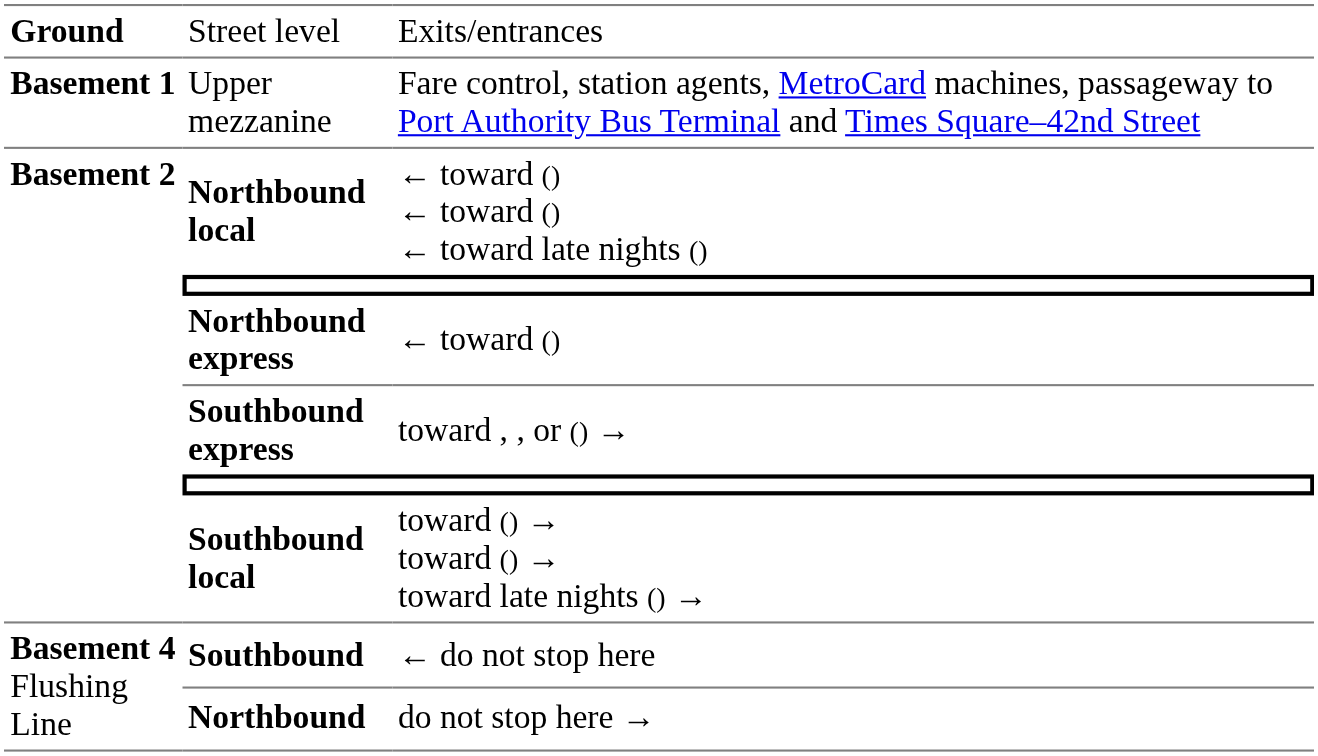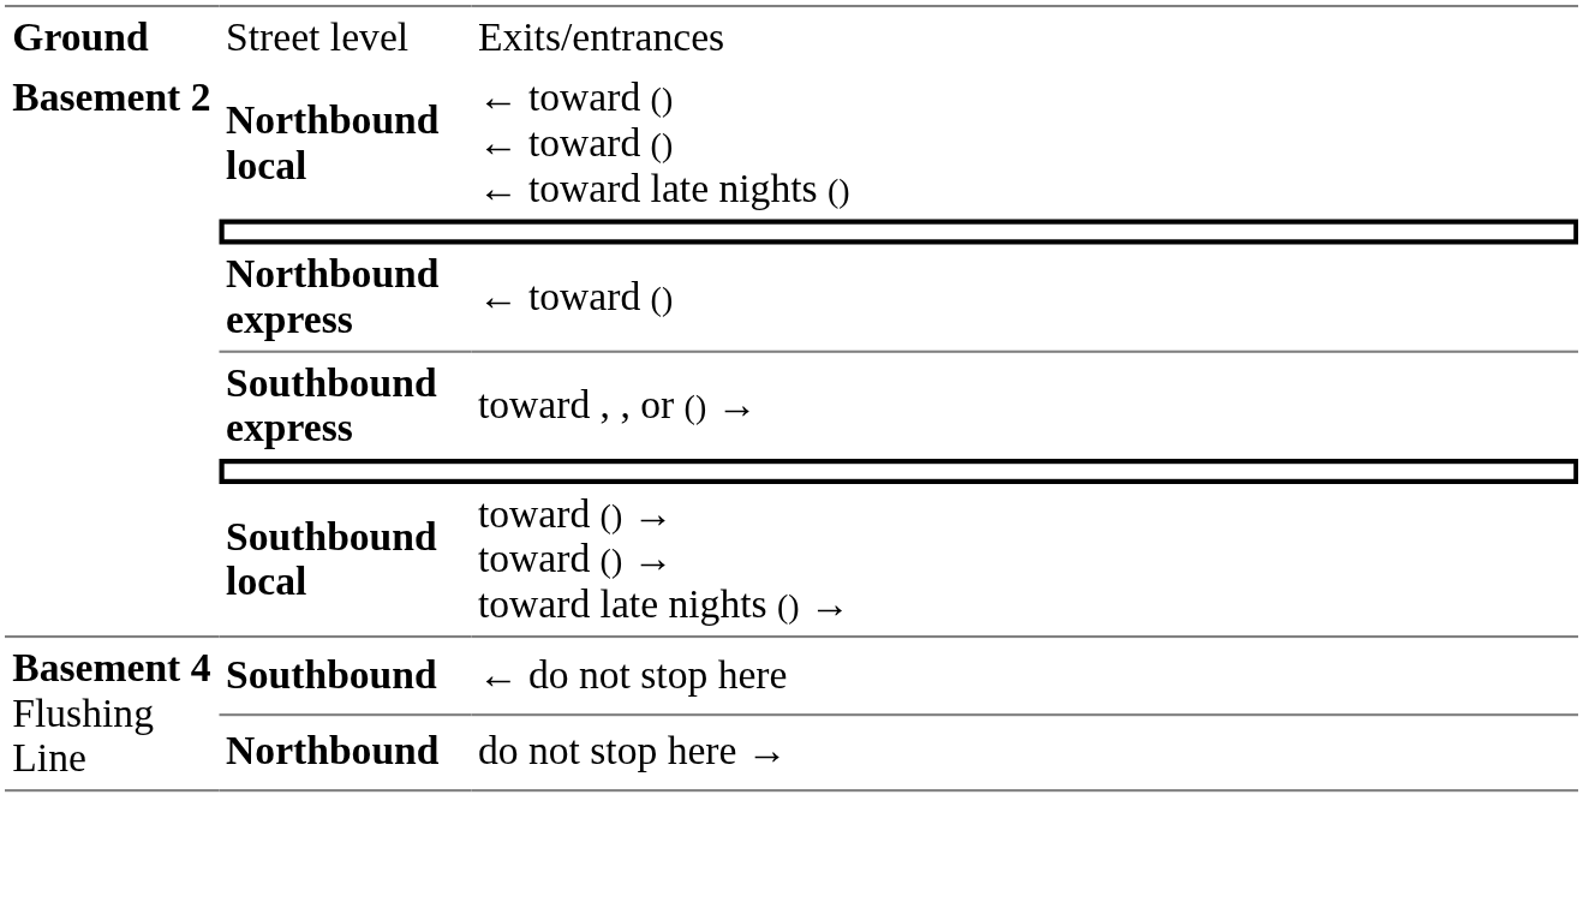 <table cellspacing="0" cellpadding="3" style="border:0; font-size:100%;">
 <tr>
 <td style="border-top:solid 1px gray;width:50px;"><strong>Ground</strong></td>
 <td style="border-top:solid 1px gray;width:100px;">Street level</td>
 <td style="border-top:solid 1px gray;width:650px;">Exits/entrances</td>
-</tr>
-<tr>
-<td style="border-top:solid 1px gray;border-bottom:solid 1px gray;vertical-align:top;"><strong>Basement 1</strong></td>
-<td style="border-top:solid 1px gray;border-bottom:solid 1px gray;">Upper mezzanine</td>
-<td style="border-top:solid 1px gray;border-bottom:solid 1px gray;">Fare control, station agents, <a href='#'>MetroCard</a> machines, passageway to <a href='#'>Port Authority Bus Terminal</a> and <a href='#'>Times Square–42nd Street</a><br></td>
 </tr>
 <tr>
 <td rowspan="6" style="vertical-align:top;"><strong>Basement 2</strong></td>
 <td><span><strong>Northbound local</strong></span></td>
 <td>←  toward  <small>()</small><br>←  toward  <small>()</small><br>←  toward  late nights <small>()</small></td>
 </tr>
 <tr>
 <td colspan="2" style="border-top:solid 2px black;border-right:solid 2px black;border-left:solid 2px black;border-bottom:solid 2px black;text-align:center;"></td>
 </tr>
 <tr>
 <td style="border-bottom:solid 1px gray;"><span><strong>Northbound express</strong></span></td>
 <td style="border-bottom:solid 1px gray;">←  toward  <small>()</small></td>
 </tr>
 <tr>
 <td><span><strong>Southbound express</strong></span></td>
 <td>  toward , , or  <small>()</small>  →</td>
 </tr>
 <tr>
 <td colspan="2" style="border-top:solid 2px black;border-right:solid 2px black;border-left:solid 2px black;border-bottom:solid 2px black;text-align:center;"></td>
 </tr>
 <tr>
 <td><span><strong>Southbound local</strong></span></td>
 <td>  toward  <small>()</small> →<br>  toward  <small>()</small> →<br>  toward  late nights <small>()</small> →</td>
 </tr>
 <tr>
 <td rowspan="2" style="border-top:solid 1px gray;border-bottom:solid 1px gray;vertical-align:top;"><strong>Basement 4</strong><br>Flushing<br>Line</td>
 <td style="border-top:solid 1px gray;border-bottom:solid 1px gray;"><span><strong>Southbound</strong></span></td>
 <td style="border-top:solid 1px gray;border-bottom:solid 1px gray;">←  do not stop here</td>
 </tr>
 <tr>
 <td style="border-bottom:solid 1px gray;"><span><strong>Northbound</strong></span></td>
 <td style="border-bottom:solid 1px gray;">  do not stop here →</td>
 </tr>
 </table>
